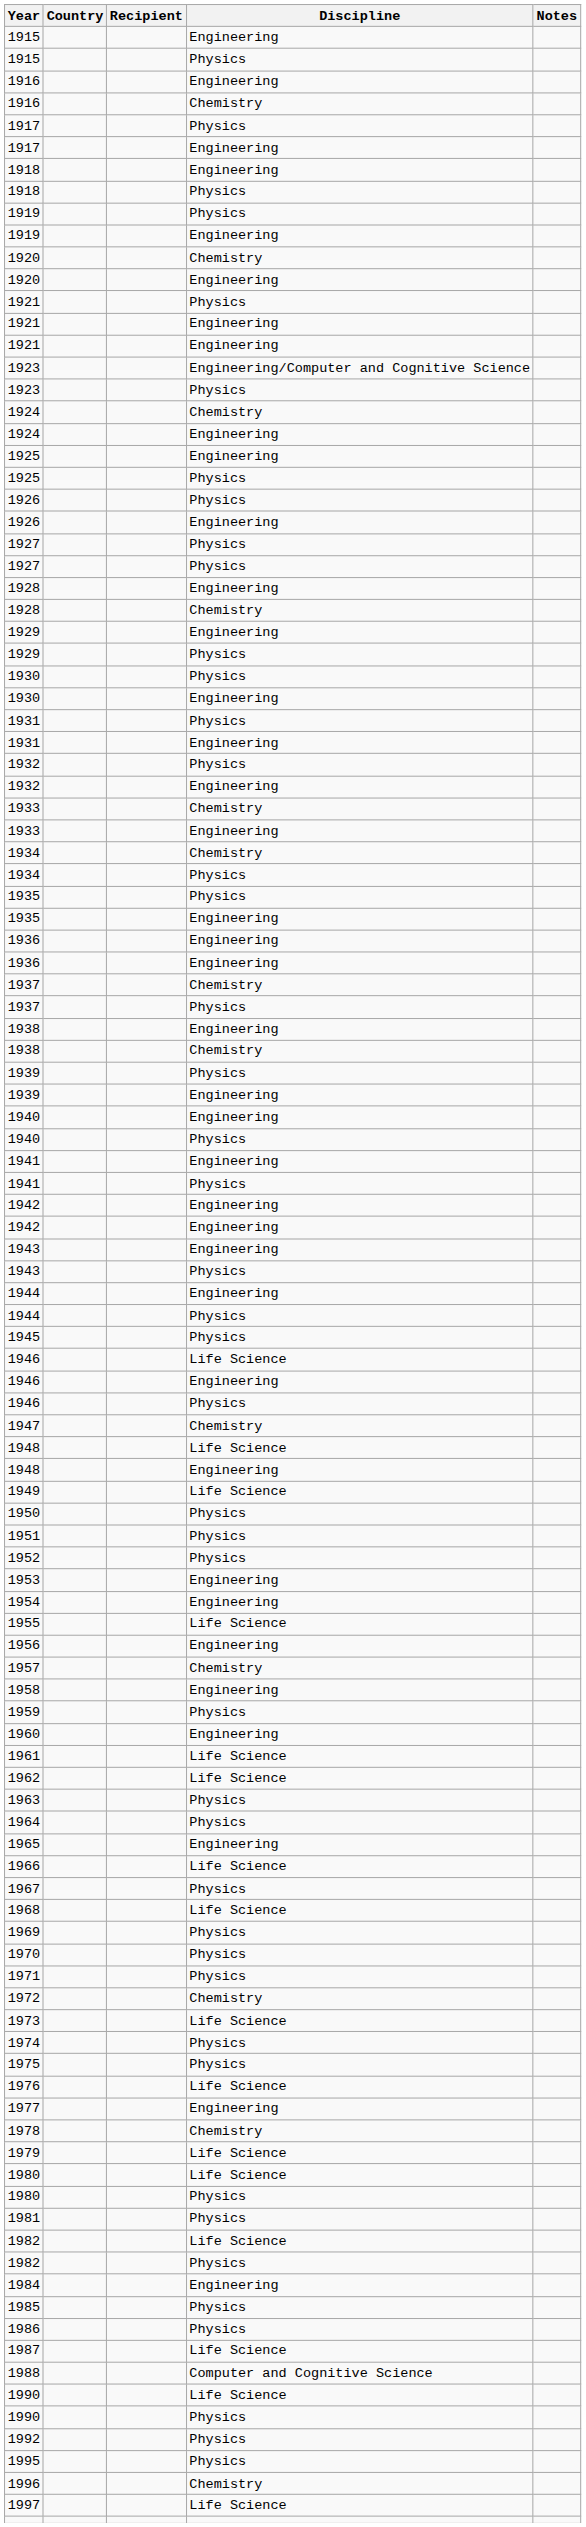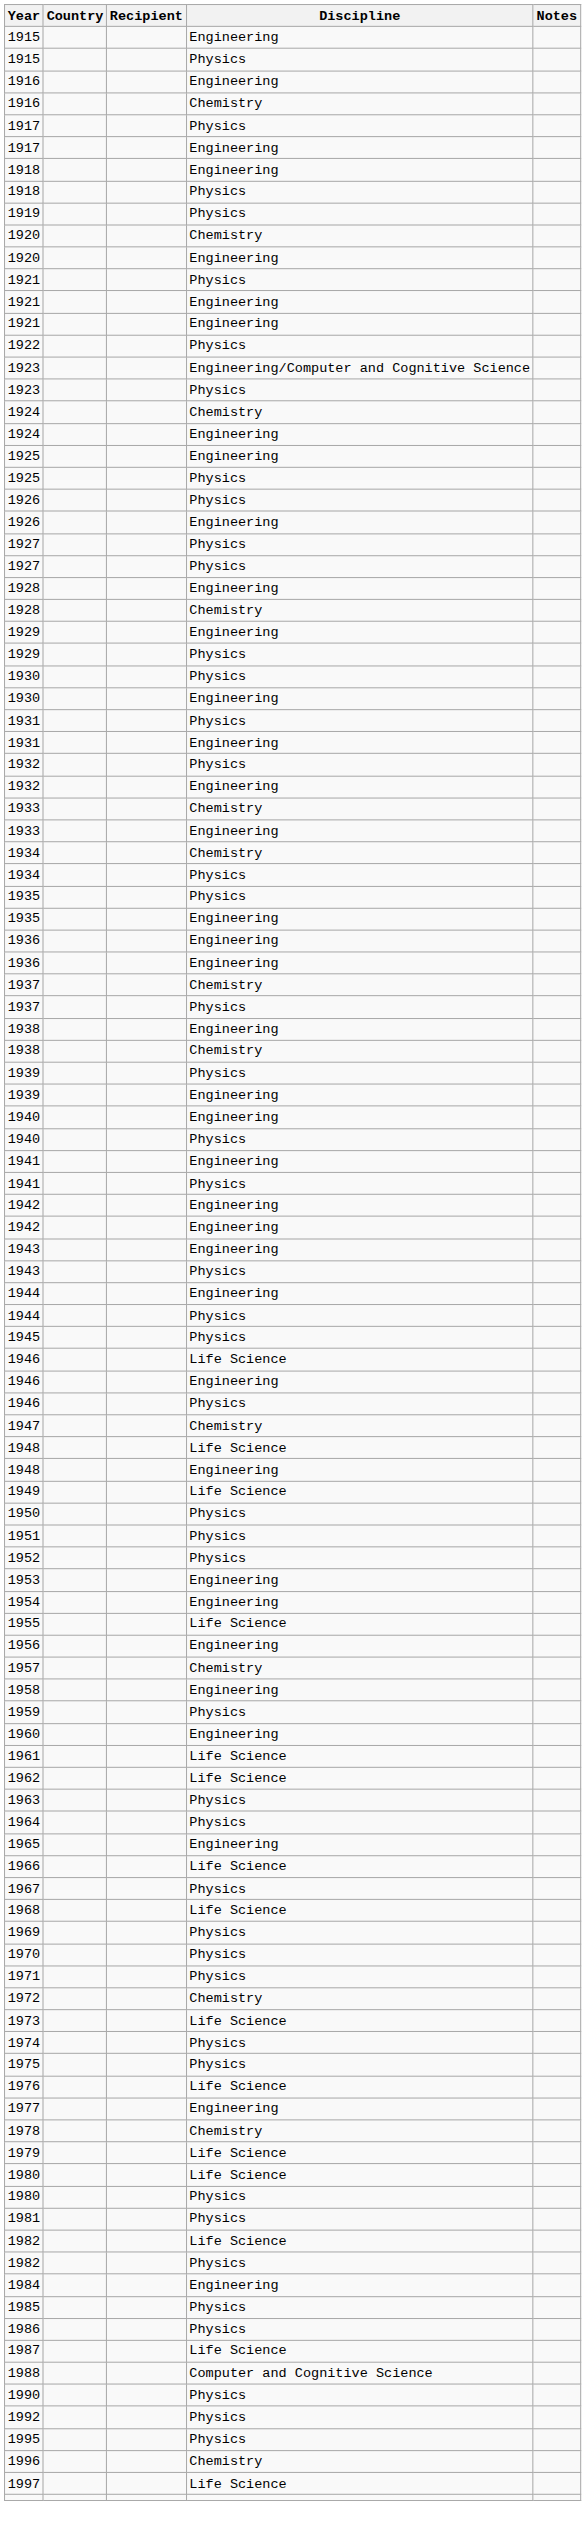 <table class="wikitable sortable">
 <tr>
 <th>Year</th>
 <th>Country</th>
 <th>Recipient</th>
 <th>Discipline</th>
 <th class="unsortable">Notes</th>
 </tr>
 <tr>
 <td>1915</td>
 <td></td>
 <td></td>
 <td>Engineering</td>
 <td></td>
 </tr>
 <tr>
 <td>1915</td>
 <td></td>
 <td></td>
 <td>Physics</td>
 <td></td>
 </tr>
 <tr>
 <td>1916</td>
 <td></td>
 <td></td>
 <td>Engineering</td>
 <td></td>
 </tr>
 <tr>
 <td>1916</td>
 <td></td>
 <td></td>
 <td>Chemistry</td>
 <td></td>
 </tr>
 <tr>
 <td>1917</td>
 <td></td>
 <td></td>
 <td>Physics</td>
 <td></td>
 </tr>
 <tr>
 <td>1917</td>
 <td></td>
 <td></td>
 <td>Engineering</td>
 <td></td>
 </tr>
 <tr>
 <td>1918</td>
 <td></td>
 <td></td>
 <td>Engineering</td>
 <td></td>
 </tr>
 <tr>
 <td>1918</td>
 <td></td>
 <td></td>
 <td>Physics</td>
 <td></td>
 </tr>
 <tr>
 <td>1919</td>
 <td></td>
 <td></td>
 <td>Physics</td>
 <td></td>
 </tr>
 <tr>
-<td>1919</td>
-<td></td>
-<td></td>
-<td>Engineering</td>
-<td></td>
-</tr>
-<tr>
 <td>1920</td>
 <td></td>
 <td></td>
 <td>Chemistry</td>
 <td></td>
 </tr>
 <tr>
 <td>1920</td>
 <td></td>
 <td></td>
 <td>Engineering</td>
 <td></td>
 </tr>
 <tr>
 <td>1921</td>
 <td></td>
 <td></td>
 <td>Physics</td>
 <td></td>
 </tr>
 <tr>
 <td>1921</td>
 <td></td>
 <td></td>
 <td>Engineering</td>
 <td></td>
 </tr>
 <tr>
 <td>1921</td>
 <td></td>
 <td></td>
 <td>Engineering</td>
+<td></td>
+</tr>
+<tr>
+<td>1922</td>
+<td></td>
+<td></td>
+<td>Physics</td>
 <td></td>
 </tr>
 <tr>
 <td>1923</td>
 <td></td>
 <td></td>
 <td>Engineering/Computer and Cognitive Science</td>
 <td></td>
 </tr>
 <tr>
 <td>1923</td>
 <td></td>
 <td></td>
 <td>Physics</td>
 <td></td>
 </tr>
 <tr>
 <td>1924</td>
 <td></td>
 <td></td>
 <td>Chemistry</td>
 <td></td>
 </tr>
 <tr>
 <td>1924</td>
 <td></td>
 <td></td>
 <td>Engineering</td>
 <td></td>
 </tr>
 <tr>
 <td>1925</td>
 <td></td>
 <td></td>
 <td>Engineering</td>
 <td></td>
 </tr>
 <tr>
 <td>1925</td>
 <td></td>
 <td></td>
 <td>Physics</td>
 <td></td>
 </tr>
 <tr>
 <td>1926</td>
 <td></td>
 <td></td>
 <td>Physics</td>
 <td></td>
 </tr>
 <tr>
 <td>1926</td>
 <td></td>
 <td></td>
 <td>Engineering</td>
 <td></td>
 </tr>
 <tr>
 <td>1927</td>
 <td></td>
 <td></td>
 <td>Physics</td>
 <td></td>
 </tr>
 <tr>
 <td>1927</td>
 <td></td>
 <td></td>
 <td>Physics</td>
 <td></td>
 </tr>
 <tr>
 <td>1928</td>
 <td></td>
 <td></td>
 <td>Engineering</td>
 <td></td>
 </tr>
 <tr>
 <td>1928</td>
 <td></td>
 <td></td>
 <td>Chemistry</td>
 <td></td>
 </tr>
 <tr>
 <td>1929</td>
 <td></td>
 <td></td>
 <td>Engineering</td>
 <td></td>
 </tr>
 <tr>
 <td>1929</td>
 <td></td>
 <td></td>
 <td>Physics</td>
 <td></td>
 </tr>
 <tr>
 <td>1930</td>
 <td></td>
 <td></td>
 <td>Physics</td>
 <td></td>
 </tr>
 <tr>
 <td>1930</td>
 <td></td>
 <td></td>
 <td>Engineering</td>
 <td></td>
 </tr>
 <tr>
 <td>1931</td>
 <td></td>
 <td></td>
 <td>Physics</td>
 <td></td>
 </tr>
 <tr>
 <td>1931</td>
 <td></td>
 <td></td>
 <td>Engineering</td>
 <td></td>
 </tr>
 <tr>
 <td>1932</td>
 <td></td>
 <td></td>
 <td>Physics</td>
 <td></td>
 </tr>
 <tr>
 <td>1932</td>
 <td></td>
 <td></td>
 <td>Engineering</td>
 <td></td>
 </tr>
 <tr>
 <td>1933</td>
 <td></td>
 <td></td>
 <td>Chemistry</td>
 <td></td>
 </tr>
 <tr>
 <td>1933</td>
 <td></td>
 <td></td>
 <td>Engineering</td>
 <td></td>
 </tr>
 <tr>
 <td>1934</td>
 <td></td>
 <td></td>
 <td>Chemistry</td>
 <td></td>
 </tr>
 <tr>
 <td>1934</td>
 <td></td>
 <td></td>
 <td>Physics</td>
 <td></td>
 </tr>
 <tr>
 <td>1935</td>
 <td></td>
 <td></td>
 <td>Physics</td>
 <td></td>
 </tr>
 <tr>
 <td>1935</td>
 <td></td>
 <td></td>
 <td>Engineering</td>
 <td></td>
 </tr>
 <tr>
 <td>1936</td>
 <td></td>
 <td></td>
 <td>Engineering</td>
 <td></td>
 </tr>
 <tr>
 <td>1936</td>
 <td></td>
 <td></td>
 <td>Engineering</td>
 <td></td>
 </tr>
 <tr>
 <td>1937</td>
 <td></td>
 <td></td>
 <td>Chemistry</td>
 <td></td>
 </tr>
 <tr>
 <td>1937</td>
 <td></td>
 <td></td>
 <td>Physics</td>
 <td></td>
 </tr>
 <tr>
 <td>1938</td>
 <td></td>
 <td></td>
 <td>Engineering</td>
 <td></td>
 </tr>
 <tr>
 <td>1938</td>
 <td></td>
 <td></td>
 <td>Chemistry</td>
 <td></td>
 </tr>
 <tr>
 <td>1939</td>
 <td></td>
 <td></td>
 <td>Physics</td>
 <td></td>
 </tr>
 <tr>
 <td>1939</td>
 <td></td>
 <td></td>
 <td>Engineering</td>
 <td></td>
 </tr>
 <tr>
 <td>1940</td>
 <td></td>
 <td></td>
 <td>Engineering</td>
 <td></td>
 </tr>
 <tr>
 <td>1940</td>
 <td></td>
 <td></td>
 <td>Physics</td>
 <td></td>
 </tr>
 <tr>
 <td>1941</td>
 <td></td>
 <td></td>
 <td>Engineering</td>
 <td></td>
 </tr>
 <tr>
 <td>1941</td>
 <td></td>
 <td></td>
 <td>Physics</td>
 <td></td>
 </tr>
 <tr>
 <td>1942</td>
 <td></td>
 <td></td>
 <td>Engineering</td>
 <td></td>
 </tr>
 <tr>
 <td>1942</td>
 <td></td>
 <td></td>
 <td>Engineering</td>
 <td></td>
 </tr>
 <tr>
 <td>1943</td>
 <td></td>
 <td></td>
 <td>Engineering</td>
 <td></td>
 </tr>
 <tr>
 <td>1943</td>
 <td></td>
 <td></td>
 <td>Physics</td>
 <td></td>
 </tr>
 <tr>
 <td>1944</td>
 <td></td>
 <td></td>
 <td>Engineering</td>
 <td></td>
 </tr>
 <tr>
 <td>1944</td>
 <td></td>
 <td></td>
 <td>Physics</td>
 <td></td>
 </tr>
 <tr>
 <td>1945</td>
 <td></td>
 <td></td>
 <td>Physics</td>
 <td></td>
 </tr>
 <tr>
 <td>1946</td>
 <td></td>
 <td></td>
 <td>Life Science</td>
 <td></td>
 </tr>
 <tr>
 <td>1946</td>
 <td></td>
 <td></td>
 <td>Engineering</td>
 <td></td>
 </tr>
 <tr>
 <td>1946</td>
 <td></td>
 <td></td>
 <td>Physics</td>
 <td></td>
 </tr>
 <tr>
 <td>1947</td>
 <td></td>
 <td></td>
 <td>Chemistry</td>
 <td></td>
 </tr>
 <tr>
 <td>1948</td>
 <td></td>
 <td></td>
 <td>Life Science</td>
 <td></td>
 </tr>
 <tr>
 <td>1948</td>
 <td></td>
 <td></td>
 <td>Engineering</td>
 <td></td>
 </tr>
 <tr>
 <td>1949</td>
 <td></td>
 <td></td>
 <td>Life Science</td>
 <td></td>
 </tr>
 <tr>
 <td>1950</td>
 <td></td>
 <td></td>
 <td>Physics</td>
 <td></td>
 </tr>
 <tr>
 <td>1951</td>
 <td></td>
 <td></td>
 <td>Physics</td>
 <td></td>
 </tr>
 <tr>
 <td>1952</td>
 <td></td>
 <td></td>
 <td>Physics</td>
 <td></td>
 </tr>
 <tr>
 <td>1953</td>
 <td></td>
 <td></td>
 <td>Engineering</td>
 <td></td>
 </tr>
 <tr>
 <td>1954</td>
 <td></td>
 <td></td>
 <td>Engineering</td>
 <td></td>
 </tr>
 <tr>
 <td>1955</td>
 <td></td>
 <td></td>
 <td>Life Science</td>
 <td></td>
 </tr>
 <tr>
 <td>1956</td>
 <td></td>
 <td></td>
 <td>Engineering</td>
 <td></td>
 </tr>
 <tr>
 <td>1957</td>
 <td></td>
 <td></td>
 <td>Chemistry</td>
 <td></td>
 </tr>
 <tr>
 <td>1958</td>
 <td></td>
 <td></td>
 <td>Engineering</td>
 <td></td>
 </tr>
 <tr>
 <td>1959</td>
 <td></td>
 <td></td>
 <td>Physics</td>
 <td></td>
 </tr>
 <tr>
 <td>1960</td>
 <td></td>
 <td></td>
 <td>Engineering</td>
 <td></td>
 </tr>
 <tr>
 <td>1961</td>
 <td></td>
 <td></td>
 <td>Life Science</td>
 <td></td>
 </tr>
 <tr>
 <td>1962</td>
 <td></td>
 <td></td>
 <td>Life Science</td>
 <td></td>
 </tr>
 <tr>
 <td>1963</td>
 <td></td>
 <td></td>
 <td>Physics</td>
 <td></td>
 </tr>
 <tr>
 <td>1964</td>
 <td></td>
 <td></td>
 <td>Physics</td>
 <td></td>
 </tr>
 <tr>
 <td>1965</td>
 <td></td>
 <td></td>
 <td>Engineering</td>
 <td></td>
 </tr>
 <tr>
 <td>1966</td>
 <td></td>
 <td></td>
 <td>Life Science</td>
 <td></td>
 </tr>
 <tr>
 <td>1967</td>
 <td></td>
 <td></td>
 <td>Physics</td>
 <td></td>
 </tr>
 <tr>
 <td>1968</td>
 <td></td>
 <td></td>
 <td>Life Science</td>
 <td></td>
 </tr>
 <tr>
 <td>1969</td>
 <td></td>
 <td></td>
 <td>Physics</td>
 <td></td>
 </tr>
 <tr>
 <td>1970</td>
 <td></td>
 <td></td>
 <td>Physics</td>
 <td></td>
 </tr>
 <tr>
 <td>1971</td>
 <td></td>
 <td></td>
 <td>Physics</td>
 <td></td>
 </tr>
 <tr>
 <td>1972</td>
 <td></td>
 <td></td>
 <td>Chemistry</td>
 <td></td>
 </tr>
 <tr>
 <td>1973</td>
 <td></td>
 <td></td>
 <td>Life Science</td>
 <td></td>
 </tr>
 <tr>
 <td>1974</td>
 <td></td>
 <td></td>
 <td>Physics</td>
 <td></td>
 </tr>
 <tr>
 <td>1975</td>
 <td></td>
 <td></td>
 <td>Physics</td>
 <td></td>
 </tr>
 <tr>
 <td>1976</td>
 <td></td>
 <td></td>
 <td>Life Science</td>
 <td></td>
 </tr>
 <tr>
 <td>1977</td>
 <td></td>
 <td></td>
 <td>Engineering</td>
 <td></td>
 </tr>
 <tr>
 <td>1978</td>
 <td></td>
 <td></td>
 <td>Chemistry</td>
 <td></td>
 </tr>
 <tr>
 <td>1979</td>
 <td></td>
 <td></td>
 <td>Life Science</td>
 <td></td>
 </tr>
 <tr>
 <td>1980</td>
 <td></td>
 <td></td>
 <td>Life Science</td>
 <td></td>
 </tr>
 <tr>
 <td>1980</td>
 <td></td>
 <td></td>
 <td>Physics</td>
 <td></td>
 </tr>
 <tr>
 <td>1981</td>
 <td></td>
 <td></td>
 <td>Physics</td>
 <td></td>
 </tr>
 <tr>
 <td>1982</td>
 <td></td>
 <td></td>
 <td>Life Science</td>
 <td></td>
 </tr>
 <tr>
 <td>1982</td>
 <td></td>
 <td></td>
 <td>Physics</td>
 <td></td>
 </tr>
 <tr>
 <td>1984</td>
 <td></td>
 <td></td>
 <td>Engineering</td>
 <td></td>
 </tr>
 <tr>
 <td>1985</td>
 <td></td>
 <td></td>
 <td>Physics</td>
 <td></td>
 </tr>
 <tr>
 <td>1986</td>
 <td></td>
 <td></td>
 <td>Physics</td>
 <td></td>
 </tr>
 <tr>
 <td>1987</td>
 <td></td>
 <td></td>
 <td>Life Science</td>
 <td></td>
 </tr>
 <tr>
 <td>1988</td>
 <td></td>
 <td></td>
 <td>Computer and Cognitive Science</td>
 <td></td>
 </tr>
 <tr>
 <td>1990</td>
 <td></td>
 <td></td>
-<td>Life Science</td>
-<td></td>
-</tr>
-<tr>
-<td>1990</td>
-<td></td>
-<td></td>
 <td>Physics</td>
 <td></td>
 </tr>
 <tr>
 <td>1992</td>
 <td></td>
 <td></td>
 <td>Physics</td>
 <td></td>
 </tr>
 <tr>
 <td>1995</td>
 <td></td>
 <td></td>
 <td>Physics</td>
 <td></td>
 </tr>
 <tr>
 <td>1996</td>
 <td></td>
 <td></td>
 <td>Chemistry</td>
 <td></td>
 </tr>
 <tr>
 <td>1997</td>
 <td></td>
 <td></td>
 <td>Life Science</td>
 <td></td>
 </tr>
 <tr>
 <td></td>
 <td></td>
 <td></td>
 <td></td>
 <td></td>
 </tr>
 </table>
